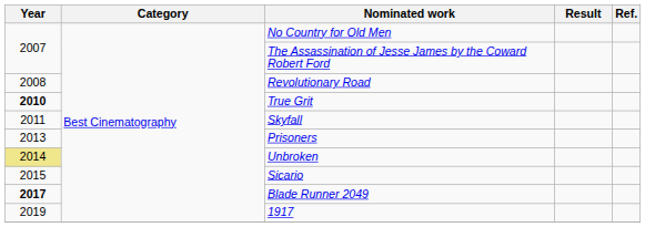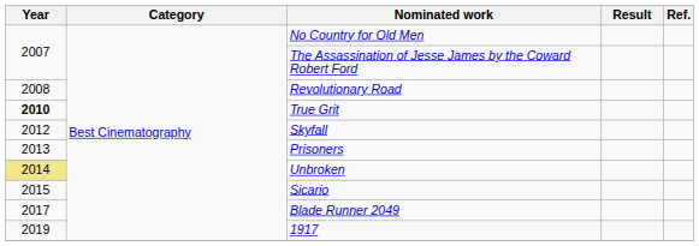 <table class=wikitable>
 <tr>
 <th scope="col" style="width:5em;">Year</th>
 <th scope="col" style="width:20em;">Category</th>
 <th scope="col" style="width:30em;">Nominated work</th>
 <th scope="col" style="width:5em;">Result</th>
 <th>Ref.</th>
 </tr>
 <tr>
 <td style="text-align:center;", rowspan=2>2007</td>
 <td rowspan=10><a href='#'>Best Cinematography</a></td>
 <td><em><a href='#'>No Country for Old Men</a></em></td>
 <td></td>
 <td></td>
 </tr>
 <tr>
 <td><em><a href='#'>The Assassination of Jesse James by the Coward Robert Ford</a></em></td>
 <td></td>
 <td></td>
 </tr>
 <tr>
 <td style="text-align:center;">2008</td>
 <td><em><a href='#'>Revolutionary Road</a></em></td>
 <td></td>
 <td></td>
 </tr>
 <tr>
 <td style="text-align:center;"><strong>2010</strong></td>
 <td><em><a href='#'>True Grit</a></em></td>
 <td></td>
 <td></td>
 </tr>
 <tr>
-<td style="text-align:center;">2011</td>
+<td style="text-align:center;">2012</td>
 <td><em><a href='#'>Skyfall</a></em></td>
 <td></td>
 <td></td>
 </tr>
 <tr>
 <td style="text-align:center;">2013</td>
 <td><em><a href='#'>Prisoners</a></em></td>
 <td></td>
 <td></td>
 </tr>
 <tr>
 <td style="background: khaki; text-align:center;">2014</td>
 <td><em><a href='#'>Unbroken</a></em></td>
 <td></td>
 <td></td>
 </tr>
 <tr>
 <td style="text-align:center;">2015</td>
 <td><em><a href='#'>Sicario</a></em></td>
 <td></td>
 <td></td>
 </tr>
 <tr>
-<td style="text-align:center;"><strong>2017</strong></td>
+<td style="text-align:center;">2017</td>
 <td><em><a href='#'>Blade Runner 2049</a></em></td>
 <td></td>
 <td></td>
 </tr>
 <tr>
 <td style="text-align:center;">2019</td>
 <td><em><a href='#'>1917</a></em></td>
 <td></td>
 <td></td>
 </tr>
 <tr>
 </tr>
 </table>
